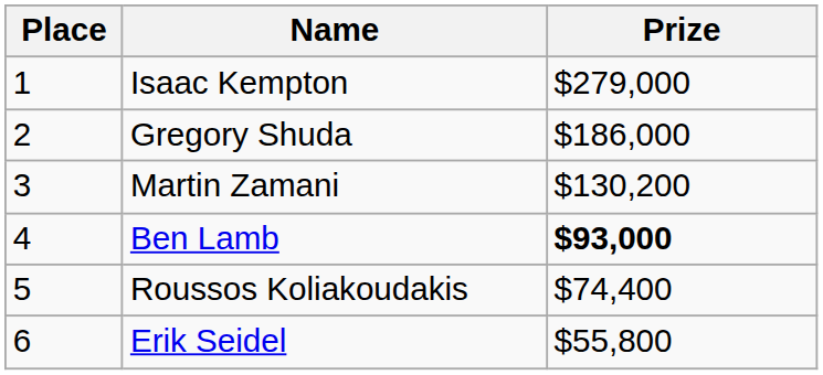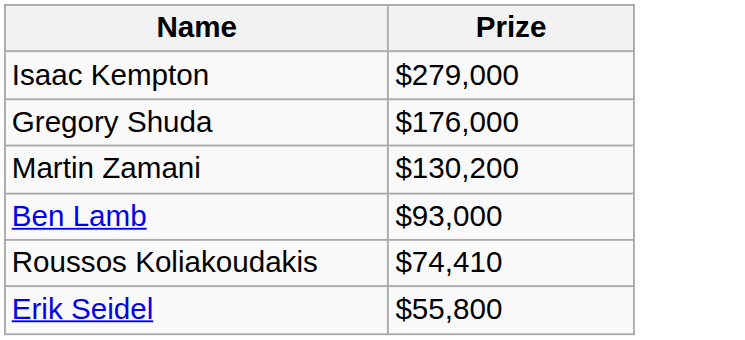 <table class="wikitable">
 <tr>
-<th width="50">Place</th>
 <th width="200">Name</th>
 <th width="125">Prize</th>
 </tr>
 <tr>
-<td>1</td>
 <td> Isaac Kempton</td>
 <td>$279,000</td>
 </tr>
 <tr>
-<td>2</td>
 <td> Gregory Shuda</td>
-<td>$186,000</td>
+<td>$176,000</td>
 </tr>
 <tr>
-<td>3</td>
 <td> Martin Zamani</td>
 <td>$130,200</td>
 </tr>
 <tr>
-<td>4</td>
 <td> <a href='#'>Ben Lamb</a></td>
-<td><strong>$93,000</strong></td>
+<td>$93,000</td>
 </tr>
 <tr>
-<td>5</td>
 <td> Roussos Koliakoudakis</td>
-<td>$74,400</td>
+<td>$74,410</td>
 </tr>
 <tr>
-<td>6</td>
 <td> <a href='#'>Erik Seidel</a></td>
 <td>$55,800</td>
 </tr>
 </table>
